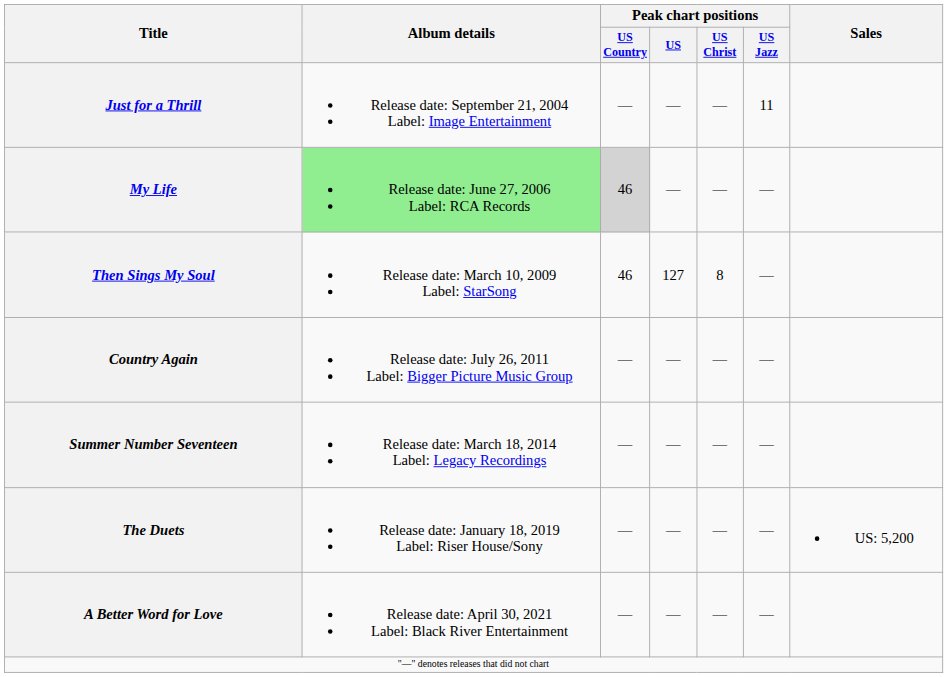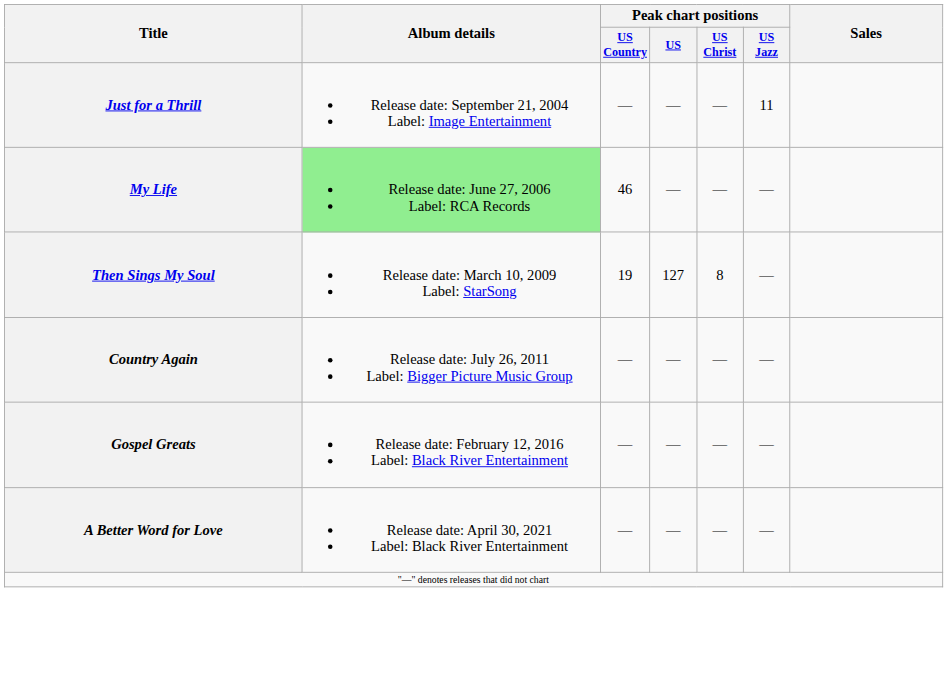 <table class="wikitable plainrowheaders" style="text-align:center;">
 <tr>
 <th rowspan="2" style="width:20em;">Title</th>
 <th rowspan="2" style="width:20em;">Album details</th>
 <th colspan="4">Peak chart positions</th>
 <th rowspan="2" style="width:10em;">Sales</th>
 </tr>
 <tr style=font-size:smaller;>
 <th width="45"><a href='#'>US Country</a><br></th>
 <th width="45"><a href='#'>US</a><br></th>
 <th width="45"><a href='#'>US Christ</a><br></th>
 <th width="45"><a href='#'>US Jazz</a><br></th>
 </tr>
 <tr>
 <th scope="row"><em><a href='#'>Just for a Thrill</a></em></th>
 <td><br><ul><li>Release date: September 21, 2004</li><li>Label: <a href='#'>Image Entertainment</a></li></ul></td>
 <td>—</td>
 <td>—</td>
 <td>—</td>
 <td>11</td>
 <td></td>
 </tr>
 <tr>
 <th scope="row"><em><a href='#'>My Life</a></em></th>
 <td style="background: lightgreen;"><br><ul><li>Release date: June 27, 2006</li><li>Label: RCA Records</li></ul></td>
-<td style="background: lightgrey;">46</td>
+<td>46</td>
 <td>—</td>
 <td>—</td>
 <td>—</td>
 <td></td>
 </tr>
 <tr>
 <th scope="row"><em><a href='#'>Then Sings My Soul</a></em></th>
 <td><br><ul><li>Release date: March 10, 2009</li><li>Label: <a href='#'>StarSong</a></li></ul></td>
-<td>46</td>
+<td>19</td>
 <td>127</td>
 <td>8</td>
 <td>—</td>
 <td></td>
 </tr>
 <tr>
 <th scope="row"><em>Country Again</em></th>
 <td><br><ul><li>Release date: July 26, 2011</li><li>Label: <a href='#'>Bigger Picture Music Group</a></li></ul></td>
 <td>—</td>
 <td>—</td>
 <td>—</td>
 <td>—</td>
 <td></td>
 </tr>
 <tr>
-<th scope="row"><em>Summer Number Seventeen</em></th>
-<td><br><ul><li>Release date: March 18, 2014</li><li>Label: <a href='#'>Legacy Recordings</a></li></ul></td>
+<th scope="row"><em>Gospel Greats</em></th>
+<td><br><ul><li>Release date: February 12, 2016</li><li>Label: <a href='#'>Black River Entertainment</a></li></ul></td>
 <td>—</td>
 <td>—</td>
 <td>—</td>
 <td>—</td>
 <td></td>
-</tr>
-<tr>
-<th scope="row"><em>The Duets</em></th>
-<td><br><ul><li>Release date: January 18, 2019</li><li>Label: Riser House/Sony</li></ul></td>
-<td>—</td>
-<td>—</td>
-<td>—</td>
-<td>—</td>
-<td><br><ul><li>US: 5,200</li></ul></td>
 </tr>
 <tr>
 <th scope="row"><em>A Better Word for Love</em></th>
 <td><br><ul><li>Release date: April 30, 2021</li><li>Label: Black River Entertainment</li></ul></td>
 <td>—</td>
 <td>—</td>
 <td>—</td>
 <td>—</td>
 <td></td>
 </tr>
 <tr>
 <td colspan="7" style="font-size:8pt">"—" denotes releases that did not chart</td>
 </tr>
 </table>
